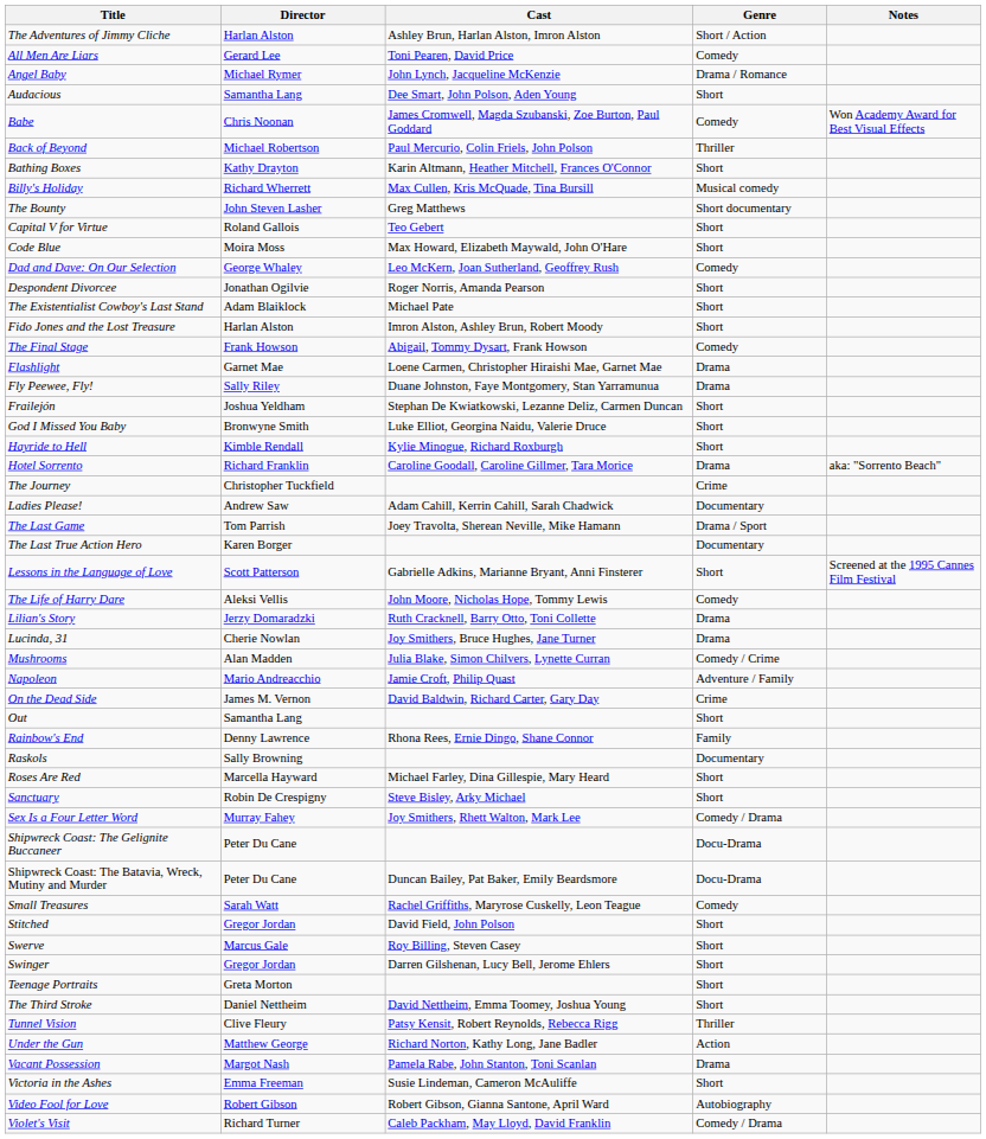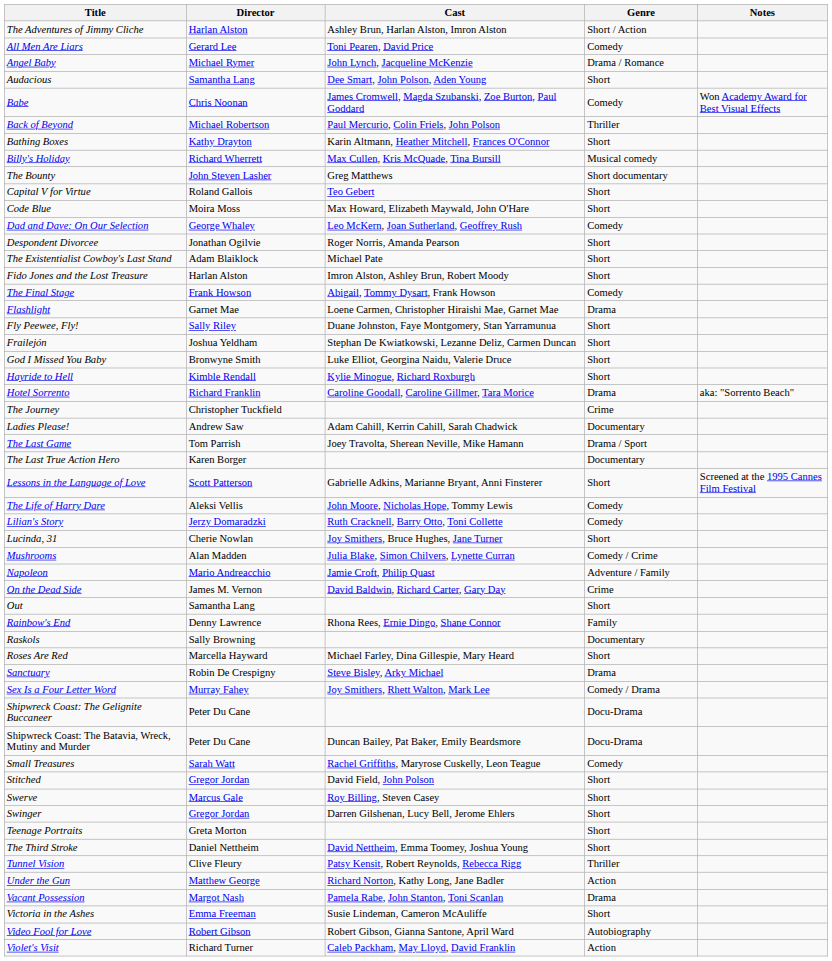 <table class="wikitable">
 <tr>
 <th width="21%">Title</th>
 <th width="16%">Director</th>
 <th width="30%">Cast</th>
 <th width="13%">Genre</th>
 <th width="15%">Notes</th>
 </tr>
 <tr>
 <td><em>The Adventures of Jimmy Cliche</em></td>
 <td><a href='#'>Harlan Alston</a></td>
 <td>Ashley Brun, Harlan Alston, Imron Alston</td>
 <td>Short / Action</td>
 <td></td>
 </tr>
 <tr>
 <td><em><a href='#'>All Men Are Liars</a></em></td>
 <td><a href='#'>Gerard Lee</a></td>
 <td><a href='#'>Toni Pearen</a>, <a href='#'>David Price</a></td>
 <td>Comedy</td>
 <td></td>
 </tr>
 <tr>
 <td><em><a href='#'>Angel Baby</a></em></td>
 <td><a href='#'>Michael Rymer</a></td>
 <td><a href='#'>John Lynch</a>, <a href='#'>Jacqueline McKenzie</a></td>
 <td>Drama / Romance</td>
 <td></td>
 </tr>
 <tr>
 <td><em>Audacious</em></td>
 <td><a href='#'>Samantha Lang</a></td>
 <td><a href='#'>Dee Smart</a>, <a href='#'>John Polson</a>, <a href='#'>Aden Young</a></td>
 <td>Short</td>
 <td></td>
 </tr>
 <tr>
 <td><em><a href='#'>Babe</a></em></td>
 <td><a href='#'>Chris Noonan</a></td>
 <td><a href='#'>James Cromwell</a>, <a href='#'>Magda Szubanski</a>, <a href='#'>Zoe Burton</a>, <a href='#'>Paul Goddard</a></td>
 <td>Comedy</td>
 <td>Won <a href='#'>Academy Award for Best Visual Effects</a></td>
 </tr>
 <tr>
 <td><em><a href='#'>Back of Beyond</a></em></td>
 <td><a href='#'>Michael Robertson</a></td>
 <td><a href='#'>Paul Mercurio</a>, <a href='#'>Colin Friels</a>, <a href='#'>John Polson</a></td>
 <td>Thriller</td>
 <td></td>
 </tr>
 <tr>
 <td><em>Bathing Boxes</em></td>
 <td><a href='#'>Kathy Drayton</a></td>
 <td>Karin Altmann, <a href='#'>Heather Mitchell</a>, <a href='#'>Frances O'Connor</a></td>
 <td>Short</td>
 <td></td>
 </tr>
 <tr>
 <td><em><a href='#'>Billy's Holiday</a></em></td>
 <td><a href='#'>Richard Wherrett</a></td>
 <td><a href='#'>Max Cullen</a>, <a href='#'>Kris McQuade</a>, <a href='#'>Tina Bursill</a></td>
 <td>Musical comedy</td>
 <td></td>
 </tr>
 <tr>
 <td><em>The Bounty</em></td>
 <td><a href='#'>John Steven Lasher</a></td>
 <td>Greg Matthews</td>
 <td>Short documentary</td>
 <td></td>
 </tr>
 <tr>
 <td><em>Capital V for Virtue</em></td>
 <td>Roland Gallois</td>
 <td><a href='#'>Teo Gebert</a></td>
 <td>Short</td>
 <td></td>
 </tr>
 <tr>
 <td><em>Code Blue</em></td>
 <td>Moira Moss</td>
 <td>Max Howard, Elizabeth Maywald, John O'Hare</td>
 <td>Short</td>
 <td></td>
 </tr>
 <tr>
 <td><em><a href='#'>Dad and Dave: On Our Selection</a></em></td>
 <td><a href='#'>George Whaley</a></td>
 <td><a href='#'>Leo McKern</a>, <a href='#'>Joan Sutherland</a>, <a href='#'>Geoffrey Rush</a></td>
 <td>Comedy</td>
 <td></td>
 </tr>
 <tr>
 <td><em>Despondent Divorcee</em></td>
 <td>Jonathan Ogilvie</td>
 <td>Roger Norris, Amanda Pearson</td>
 <td>Short</td>
 <td></td>
 </tr>
 <tr>
 <td><em>The Existentialist Cowboy's Last Stand</em></td>
 <td>Adam Blaiklock</td>
 <td>Michael Pate</td>
 <td>Short</td>
 <td></td>
 </tr>
 <tr>
 <td><em>Fido Jones and the Lost Treasure</em></td>
 <td>Harlan Alston</td>
 <td>Imron Alston, Ashley Brun, Robert Moody</td>
 <td>Short</td>
 <td></td>
 </tr>
 <tr>
 <td><em><a href='#'>The Final Stage</a></em></td>
 <td><a href='#'>Frank Howson</a></td>
 <td><a href='#'>Abigail</a>, <a href='#'>Tommy Dysart</a>, Frank Howson</td>
 <td>Comedy</td>
 <td></td>
 </tr>
 <tr>
 <td><em><a href='#'>Flashlight</a></em></td>
 <td>Garnet Mae</td>
 <td>Loene Carmen, Christopher Hiraishi Mae, Garnet Mae</td>
 <td>Drama</td>
 <td></td>
 </tr>
 <tr>
 <td><em>Fly Peewee, Fly!</em></td>
 <td><a href='#'>Sally Riley</a></td>
 <td>Duane Johnston, Faye Montgomery, Stan Yarramunua</td>
-<td>Drama</td>
+<td>Short</td>
 <td></td>
 </tr>
 <tr>
 <td><em>Frailejón</em></td>
 <td>Joshua Yeldham</td>
 <td>Stephan De Kwiatkowski, Lezanne Deliz, Carmen Duncan</td>
 <td>Short</td>
 <td></td>
 </tr>
 <tr>
 <td><em>God I Missed You Baby</em></td>
 <td>Bronwyne Smith</td>
 <td>Luke Elliot, Georgina Naidu, Valerie Druce</td>
 <td>Short</td>
 <td></td>
 </tr>
 <tr>
 <td><em><a href='#'>Hayride to Hell</a></em></td>
 <td><a href='#'>Kimble Rendall</a></td>
 <td><a href='#'>Kylie Minogue</a>, <a href='#'>Richard Roxburgh</a></td>
 <td>Short</td>
 <td></td>
 </tr>
 <tr>
 <td><em><a href='#'>Hotel Sorrento</a></em></td>
 <td><a href='#'>Richard Franklin</a></td>
 <td><a href='#'>Caroline Goodall</a>, <a href='#'>Caroline Gillmer</a>, <a href='#'>Tara Morice</a></td>
 <td>Drama</td>
 <td>aka: "Sorrento Beach"</td>
 </tr>
 <tr>
 <td><em>The Journey</em></td>
 <td>Christopher Tuckfield</td>
 <td></td>
 <td>Crime</td>
 <td></td>
 </tr>
 <tr>
 <td><em>Ladies Please!</em></td>
 <td>Andrew Saw</td>
 <td>Adam Cahill, Kerrin Cahill, Sarah Chadwick</td>
 <td>Documentary</td>
 <td></td>
 </tr>
 <tr>
 <td><em><a href='#'>The Last Game</a></em></td>
 <td>Tom Parrish</td>
 <td>Joey Travolta, Sherean Neville, Mike Hamann</td>
 <td>Drama / Sport</td>
 <td></td>
 </tr>
 <tr>
 <td><em>The Last True Action Hero</em></td>
 <td>Karen Borger</td>
 <td></td>
 <td>Documentary</td>
 <td></td>
 </tr>
 <tr>
 <td><em><a href='#'>Lessons in the Language of Love</a></em></td>
 <td><a href='#'>Scott Patterson</a></td>
 <td>Gabrielle Adkins, Marianne Bryant, Anni Finsterer</td>
 <td>Short</td>
 <td>Screened at the <a href='#'>1995 Cannes Film Festival</a></td>
 </tr>
 <tr>
 <td><em><a href='#'>The Life of Harry Dare</a></em></td>
 <td>Aleksi Vellis</td>
 <td><a href='#'>John Moore</a>, <a href='#'>Nicholas Hope</a>, Tommy Lewis</td>
 <td>Comedy</td>
 <td></td>
 </tr>
 <tr>
 <td><em><a href='#'>Lilian's Story</a></em></td>
 <td><a href='#'>Jerzy Domaradzki</a></td>
 <td><a href='#'>Ruth Cracknell</a>, <a href='#'>Barry Otto</a>, <a href='#'>Toni Collette</a></td>
-<td>Drama</td>
+<td>Comedy</td>
 <td></td>
 </tr>
 <tr>
 <td><em>Lucinda, 31</em></td>
 <td>Cherie Nowlan</td>
 <td><a href='#'>Joy Smithers</a>, Bruce Hughes, <a href='#'>Jane Turner</a></td>
-<td>Drama</td>
+<td>Short</td>
 <td></td>
 </tr>
 <tr>
 <td><em><a href='#'>Mushrooms</a></em></td>
 <td>Alan Madden</td>
 <td><a href='#'>Julia Blake</a>, <a href='#'>Simon Chilvers</a>, <a href='#'>Lynette Curran</a></td>
 <td>Comedy / Crime</td>
 <td></td>
 </tr>
 <tr>
 <td><em><a href='#'>Napoleon</a></em></td>
 <td><a href='#'>Mario Andreacchio</a></td>
 <td><a href='#'>Jamie Croft</a>, <a href='#'>Philip Quast</a></td>
 <td>Adventure / Family</td>
 <td></td>
 </tr>
 <tr>
 <td><em><a href='#'>On the Dead Side</a></em></td>
 <td>James M. Vernon</td>
 <td><a href='#'>David Baldwin</a>, <a href='#'>Richard Carter</a>, <a href='#'>Gary Day</a></td>
 <td>Crime</td>
 <td></td>
 </tr>
 <tr>
 <td><em>Out</em></td>
 <td>Samantha Lang</td>
 <td></td>
 <td>Short</td>
 <td></td>
 </tr>
 <tr>
 <td><em><a href='#'>Rainbow's End</a></em></td>
 <td>Denny Lawrence</td>
 <td>Rhona Rees, <a href='#'>Ernie Dingo</a>, <a href='#'>Shane Connor</a></td>
 <td>Family</td>
 <td></td>
 </tr>
 <tr>
 <td><em>Raskols</em></td>
 <td>Sally Browning</td>
 <td></td>
 <td>Documentary</td>
 <td></td>
 </tr>
 <tr>
 <td><em>Roses Are Red</em></td>
 <td>Marcella Hayward</td>
 <td>Michael Farley, Dina Gillespie, Mary Heard</td>
 <td>Short</td>
 <td></td>
 </tr>
 <tr>
 <td><em><a href='#'>Sanctuary</a></em></td>
 <td>Robin De Crespigny</td>
 <td><a href='#'>Steve Bisley</a>, <a href='#'>Arky Michael</a></td>
-<td>Short</td>
+<td>Drama</td>
 <td></td>
 </tr>
 <tr>
 <td><em><a href='#'>Sex Is a Four Letter Word</a></em></td>
 <td><a href='#'>Murray Fahey</a></td>
 <td><a href='#'>Joy Smithers</a>, <a href='#'>Rhett Walton</a>, <a href='#'>Mark Lee</a></td>
 <td>Comedy / Drama</td>
 <td></td>
 </tr>
 <tr>
 <td><em>Shipwreck Coast: The Gelignite Buccaneer</em></td>
 <td>Peter Du Cane</td>
 <td></td>
 <td>Docu-Drama</td>
 <td></td>
 </tr>
 <tr>
 <td>Shipwreck Coast: The Batavia, Wreck, Mutiny and Murder</td>
 <td>Peter Du Cane</td>
 <td>Duncan Bailey, Pat Baker, Emily Beardsmore</td>
 <td>Docu-Drama</td>
 <td></td>
 </tr>
 <tr>
 <td><em>Small Treasures</em></td>
 <td><a href='#'>Sarah Watt</a></td>
 <td><a href='#'>Rachel Griffiths</a>, Maryrose Cuskelly, Leon Teague</td>
 <td>Comedy</td>
 <td></td>
 </tr>
 <tr>
 <td><em>Stitched</em></td>
 <td><a href='#'>Gregor Jordan</a></td>
 <td>David Field, <a href='#'>John Polson</a></td>
 <td>Short</td>
 <td></td>
 </tr>
 <tr>
 <td><em>Swerve</em></td>
 <td><a href='#'>Marcus Gale</a></td>
 <td><a href='#'>Roy Billing</a>, Steven Casey</td>
 <td>Short</td>
 <td></td>
 </tr>
 <tr>
 <td><em>Swinger</em></td>
 <td><a href='#'>Gregor Jordan</a></td>
 <td>Darren Gilshenan, Lucy Bell, Jerome Ehlers</td>
 <td>Short</td>
 <td></td>
 </tr>
 <tr>
 <td><em>Teenage Portraits</em></td>
 <td>Greta Morton</td>
 <td></td>
 <td>Short</td>
 <td></td>
 </tr>
 <tr>
 <td><em>The Third Stroke</em></td>
 <td>Daniel Nettheim</td>
 <td><a href='#'>David Nettheim</a>, Emma Toomey, Joshua Young</td>
 <td>Short</td>
 <td></td>
 </tr>
 <tr>
 <td><em><a href='#'>Tunnel Vision</a></em></td>
 <td>Clive Fleury</td>
 <td><a href='#'>Patsy Kensit</a>, Robert Reynolds, <a href='#'>Rebecca Rigg</a></td>
 <td>Thriller</td>
 <td></td>
 </tr>
 <tr>
 <td><em><a href='#'>Under the Gun</a></em></td>
 <td><a href='#'>Matthew George</a></td>
 <td><a href='#'>Richard Norton</a>, Kathy Long, Jane Badler</td>
 <td>Action</td>
 <td></td>
 </tr>
 <tr>
 <td><em><a href='#'>Vacant Possession</a></em></td>
 <td><a href='#'>Margot Nash</a></td>
 <td><a href='#'>Pamela Rabe</a>, <a href='#'>John Stanton</a>, <a href='#'>Toni Scanlan</a></td>
 <td>Drama</td>
 <td></td>
 </tr>
 <tr>
 <td><em>Victoria in the Ashes</em></td>
 <td><a href='#'>Emma Freeman</a></td>
 <td>Susie Lindeman, Cameron McAuliffe</td>
 <td>Short</td>
 <td></td>
 </tr>
 <tr>
 <td><em><a href='#'>Video Fool for Love</a></em></td>
 <td><a href='#'>Robert Gibson</a></td>
 <td>Robert Gibson, Gianna Santone, April Ward</td>
 <td>Autobiography</td>
 <td></td>
 </tr>
 <tr>
 <td><em><a href='#'>Violet's Visit</a></em></td>
 <td>Richard Turner</td>
 <td><a href='#'>Caleb Packham</a>, <a href='#'>May Lloyd</a>, <a href='#'>David Franklin</a></td>
-<td>Comedy / Drama</td>
+<td>Action</td>
 <td></td>
 </tr>
 </table>
